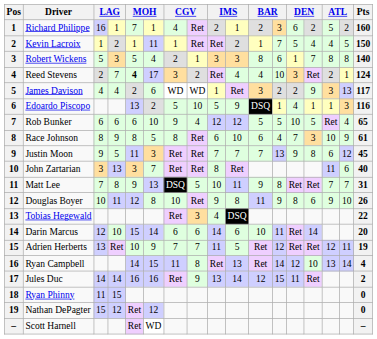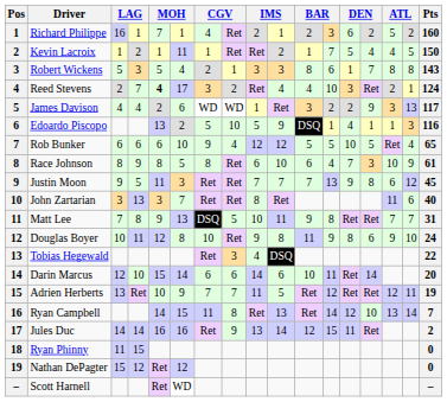 <table class="wikitable" style="font-size:85%; text-align:center">
 <tr>
 <th>Pos</th>
 <th>Driver</th>
 <th colspan=2><a href='#'>LAG</a><br></th>
 <th colspan=2><a href='#'>MOH</a><br></th>
 <th colspan=2><a href='#'>CGV</a><br></th>
 <th colspan=2><a href='#'>IMS</a><br></th>
 <th colspan=2><a href='#'>BAR</a><br></th>
 <th colspan=2><a href='#'>DEN</a><br></th>
 <th colspan=2><a href='#'>ATL</a><br></th>
 <th>Pts</th>
 </tr>
 <tr>
 <th>1</th>
 <td style="text-align:left"> <a href='#'>Richard Philippe</a></td>
 <td style="background:#cfcfff">16</td>
 <td style="background:#ffffbf">1</td>
 <td style="background:#dfffdf">7</td>
 <td style="background:#ffffbf">1</td>
 <td style="background:#dfffdf">4</td>
 <td style="background:#efcfff">Ret</td>
 <td style="background:#dfdfdf">2</td>
 <td style="background:#ffffbf">1</td>
 <td style="background:#dfdfdf">2</td>
 <td style="background:#ffdf9f">3</td>
 <td style="background:#dfffdf">6</td>
 <td style="background:#dfdfdf">2</td>
 <td style="background:#dfffdf">5</td>
 <td style="background:#dfdfdf">2</td>
 <th>160</th>
 </tr>
 <tr>
 <th>2</th>
 <td style="text-align:left"> <a href='#'>Kevin Lacroix</a></td>
 <td style="background:#ffffbf">1</td>
 <td style="background:#dfdfdf">2</td>
 <td style="background:#ffffbf">1</td>
 <td style="background:#cfcfff">11</td>
 <td style="background:#ffffbf">1</td>
 <td style="background:#efcfff">Ret</td>
 <td style="background:#efcfff">Ret</td>
 <td style="background:#dfdfdf">2</td>
 <td style="background:#ffffbf">1</td>
 <td style="background:#dfffdf">7</td>
 <td style="background:#dfffdf">5</td>
 <td style="background:#dfffdf">4</td>
 <td style="background:#dfffdf">4</td>
 <td style="background:#dfffdf">5</td>
 <th>150</th>
 </tr>
 <tr>
 <th>3</th>
 <td style="text-align:left"> <a href='#'>Robert Wickens</a></td>
 <td style="background:#dfffdf">5</td>
 <td style="background:#ffdf9f">3</td>
 <td style="background:#dfffdf">5</td>
 <td style="background:#dfffdf">4</td>
 <td style="background:#dfdfdf">2</td>
 <td style="background:#ffffbf">1</td>
 <td style="background:#ffdf9f">3</td>
 <td style="background:#ffdf9f">3</td>
 <td style="background:#dfffdf">8</td>
 <td style="background:#dfffdf">6</td>
 <td style="background:#ffffbf">1</td>
 <td style="background:#dfffdf">7</td>
 <td style="background:#dfffdf">8</td>
 <td style="background:#dfffdf">8</td>
-<th>140</th>
+<th>143</th>
 </tr>
 <tr>
 <th>4</th>
 <td style="text-align:left"> Reed Stevens</td>
 <td style="background:#dfdfdf">2</td>
 <td style="background:#dfffdf">7</td>
 <td style="background:#dfffdf"><strong>4</strong></td>
 <td style="background:#cfcfff">17</td>
 <td style="background:#ffdf9f">3</td>
 <td style="background:#dfdfdf">2</td>
 <td style="background:#efcfff">Ret</td>
 <td style="background:#dfffdf">4</td>
 <td style="background:#dfffdf">4</td>
 <td style="background:#dfffdf">10</td>
 <td style="background:#ffdf9f">3</td>
 <td style="background:#efcfff">Ret</td>
 <td style="background:#dfdfdf">2</td>
 <td style="background:#ffffbf">1</td>
 <th>124</th>
 </tr>
 <tr>
 <th>5</th>
 <td style="text-align:left"> <a href='#'>James Davison</a></td>
 <td style="background:#dfffdf">4</td>
 <td style="background:#dfffdf">4</td>
 <td style="background:#dfdfdf">2</td>
 <td style="background:#dfffdf">6</td>
 <td style="background:#ffffff">WD</td>
 <td style="background:#ffffff">WD</td>
 <td style="background:#ffffbf">1</td>
 <td style="background:#efcfff">Ret</td>
 <td style="background:#ffdf9f">3</td>
 <td style="background:#dfdfdf">2</td>
 <td style="background:#dfdfdf">2</td>
 <td style="background:#dfffdf">9</td>
 <td style="background:#ffdf9f">3</td>
 <td style="background:#cfcfff">13</td>
 <th>117</th>
 </tr>
 <tr>
 <th>6</th>
 <td style="text-align:left"> <a href='#'>Edoardo Piscopo</a></td>
 <td></td>
 <td></td>
 <td style="background:#cfcfff">13</td>
 <td style="background:#dfdfdf">2</td>
 <td style="background:#dfffdf">5</td>
 <td style="background:#dfffdf">10</td>
 <td style="background:#dfffdf">5</td>
 <td style="background:#dfffdf">9</td>
 <td style="background-color:#000000;color:white">DSQ</td>
 <td style="background:#ffffbf">1</td>
 <td style="background:#dfffdf">4</td>
 <td style="background:#ffffbf">1</td>
 <td style="background:#ffffbf">1</td>
 <td style="background:#ffdf9f">3</td>
 <th>116</th>
 </tr>
 <tr>
 <th>7</th>
 <td style="text-align:left"> Rob Bunker</td>
 <td style="background:#dfffdf">6</td>
 <td style="background:#dfffdf">6</td>
 <td style="background:#dfffdf">6</td>
 <td style="background:#dfffdf">10</td>
 <td style="background:#dfffdf">9</td>
 <td style="background:#dfffdf">4</td>
 <td style="background:#cfcfff">12</td>
 <td style="background:#cfcfff">12</td>
 <td style="background:#dfffdf">5</td>
 <td style="background:#dfffdf">5</td>
 <td style="background:#dfffdf">10</td>
 <td style="background:#dfffdf">5</td>
 <td style="background:#efcfff">Ret</td>
 <td style="background:#dfffdf">4</td>
 <th>65</th>
 </tr>
 <tr>
 <th>8</th>
 <td style="text-align:left"> Race Johnson</td>
 <td style="background:#dfffdf">8</td>
 <td style="background:#dfffdf">9</td>
 <td style="background:#dfffdf">8</td>
 <td style="background:#dfffdf">5</td>
 <td style="background:#dfffdf">8</td>
 <td style="background:#efcfff">Ret</td>
 <td style="background:#dfffdf">6</td>
 <td style="background:#dfffdf">10</td>
 <td style="background:#dfffdf">6</td>
 <td style="background:#dfffdf">4</td>
 <td style="background:#dfffdf">7</td>
 <td style="background:#ffdf9f">3</td>
 <td style="background:#dfffdf">10</td>
 <td style="background:#dfffdf">9</td>
 <th>61</th>
 </tr>
 <tr>
 <th>9</th>
 <td style="text-align:left"> Justin Moon</td>
 <td style="background:#dfffdf">9</td>
 <td style="background:#dfffdf">5</td>
 <td style="background:#cfcfff">11</td>
 <td style="background:#ffdf9f">3</td>
 <td style="background:#efcfff">Ret</td>
 <td style="background:#efcfff">Ret</td>
 <td style="background:#dfffdf">7</td>
 <td style="background:#dfffdf">7</td>
 <td style="background:#dfffdf">7</td>
 <td style="background:#cfcfff">13</td>
 <td style="background:#dfffdf">9</td>
 <td style="background:#dfffdf">8</td>
 <td style="background:#dfffdf">6</td>
 <td style="background:#cfcfff">12</td>
 <th>45</th>
 </tr>
 <tr>
 <th>10</th>
 <td style="text-align:left"> John Zartarian</td>
 <td style="background:#ffdf9f">3</td>
 <td style="background:#cfcfff">13</td>
 <td style="background:#ffdf9f">3</td>
 <td style="background:#dfffdf">7</td>
 <td style="background:#efcfff">Ret</td>
 <td style="background:#efcfff">Ret</td>
 <td style="background:#dfffdf">8</td>
 <td style="background:#efcfff">Ret</td>
 <td></td>
 <td></td>
 <td></td>
 <td></td>
 <td style="background:#cfcfff">11</td>
 <td style="background:#dfffdf">6</td>
 <th>40</th>
 </tr>
 <tr>
 <th>11</th>
 <td style="text-align:left"> Matt Lee</td>
 <td style="background:#dfffdf">7</td>
 <td style="background:#dfffdf">8</td>
 <td style="background:#dfffdf">9</td>
 <td style="background:#cfcfff">13</td>
 <td style="background-color:#000000;color:white">DSQ</td>
 <td style="background:#dfffdf">5</td>
 <td style="background:#dfffdf">10</td>
 <td style="background:#cfcfff">11</td>
 <td style="background:#dfffdf">9</td>
 <td style="background:#dfffdf">8</td>
 <td style="background:#efcfff">Ret</td>
 <td style="background:#efcfff">Ret</td>
 <td style="background:#dfffdf">7</td>
 <td style="background:#dfffdf">7</td>
 <th>31</th>
 </tr>
 <tr>
 <th>12</th>
 <td style="text-align:left"> Douglas Boyer</td>
 <td style="background:#dfffdf">10</td>
 <td style="background:#cfcfff">11</td>
 <td style="background:#cfcfff">12</td>
 <td style="background:#dfffdf">8</td>
 <td style="background:#dfffdf">10</td>
 <td style="background:#efcfff">Ret</td>
 <td style="background:#dfffdf">9</td>
 <td style="background:#dfffdf">8</td>
 <td style="background:#cfcfff">11</td>
 <td style="background:#dfffdf">9</td>
 <td style="background:#dfffdf">8</td>
 <td style="background:#dfffdf">6</td>
 <td style="background:#dfffdf">9</td>
 <td style="background:#dfffdf">10</td>
-<th>26</th>
+<th>24</th>
 </tr>
 <tr>
 <th>13</th>
 <td style="text-align:left"> <a href='#'>Tobias Hegewald</a></td>
 <td></td>
 <td></td>
 <td></td>
 <td></td>
 <td style="background:#efcfff">Ret</td>
 <td style="background:#ffdf9f">3</td>
 <td style="background:#dfffdf">4</td>
 <td style="background-color:#000000;color:white">DSQ</td>
 <td></td>
 <td></td>
 <td></td>
 <td></td>
 <td></td>
 <td></td>
 <th>22</th>
 </tr>
 <tr>
 <th>14</th>
 <td style="text-align:left"> Darin Marcus</td>
 <td style="background:#cfcfff">12</td>
 <td style="background:#dfffdf">10</td>
 <td style="background:#cfcfff">15</td>
 <td style="background:#cfcfff">14</td>
 <td style="background:#dfffdf">6</td>
 <td style="background:#dfffdf">6</td>
 <td style="background:#cfcfff">14</td>
 <td style="background:#dfffdf">6</td>
 <td style="background:#dfffdf">10</td>
 <td style="background:#cfcfff">11</td>
 <td style="background:#efcfff">Ret</td>
 <td style="background:#cfcfff">14</td>
 <td></td>
 <td></td>
 <th>20</th>
 </tr>
 <tr>
 <th>15</th>
 <td style="text-align:left"> Adrien Herberts</td>
 <td style="background:#cfcfff">13</td>
 <td style="background:#efcfff">Ret</td>
 <td style="background:#dfffdf">10</td>
 <td style="background:#dfffdf">9</td>
 <td style="background:#dfffdf">7</td>
 <td style="background:#dfffdf">7</td>
 <td style="background:#cfcfff">11</td>
 <td style="background:#dfffdf">5</td>
 <td style="background:#efcfff">Ret</td>
 <td style="background:#cfcfff">12</td>
 <td style="background:#efcfff">Ret</td>
 <td style="background:#efcfff">Ret</td>
 <td style="background:#cfcfff">12</td>
 <td style="background:#cfcfff">11</td>
 <th>19</th>
 </tr>
 <tr>
 <th>16</th>
 <td style="text-align:left"> Ryan Campbell</td>
 <td></td>
 <td></td>
 <td style="background:#cfcfff">14</td>
 <td style="background:#cfcfff">15</td>
 <td style="background:#cfcfff">11</td>
 <td style="background:#dfffdf">8</td>
 <td style="background:#efcfff">Ret</td>
 <td style="background:#cfcfff">13</td>
 <td style="background:#efcfff">Ret</td>
 <td style="background:#cfcfff">14</td>
 <td style="background:#cfcfff">12</td>
 <td style="background:#dfffdf">10</td>
 <td style="background:#cfcfff">13</td>
 <td style="background:#cfcfff">14</td>
-<th>4</th>
+<th>7</th>
 </tr>
 <tr>
 <th>17</th>
 <td style="text-align:left"> Jules Duc</td>
 <td style="background:#cfcfff">14</td>
 <td style="background:#cfcfff">14</td>
 <td style="background:#cfcfff">16</td>
 <td style="background:#cfcfff">16</td>
 <td style="background:#efcfff">Ret</td>
 <td style="background:#dfffdf">9</td>
 <td style="background:#cfcfff">13</td>
 <td style="background:#cfcfff">14</td>
 <td style="background:#cfcfff">12</td>
 <td style="background:#cfcfff">15</td>
 <td style="background:#cfcfff">11</td>
 <td style="background:#efcfff">Ret</td>
 <td></td>
 <td></td>
 <th>2</th>
 </tr>
 <tr>
 <th>18</th>
 <td style="text-align:left"> <a href='#'>Ryan Phinny</a></td>
 <td style="background:#cfcfff">11</td>
 <td style="background:#cfcfff">15</td>
 <td></td>
 <td></td>
 <td></td>
 <td></td>
 <td></td>
 <td></td>
 <td></td>
 <td></td>
 <td></td>
 <td></td>
 <td></td>
 <td></td>
 <th>0</th>
 </tr>
 <tr>
 <th>19</th>
 <td style="text-align:left"> Nathan DePagter</td>
 <td style="background:#cfcfff">15</td>
 <td style="background:#cfcfff">12</td>
 <td style="background:#efcfff">Ret</td>
 <td style="background:#cfcfff">12</td>
 <td></td>
 <td></td>
 <td></td>
 <td></td>
 <td></td>
 <td></td>
 <td></td>
 <td></td>
 <td></td>
 <td></td>
 <th>0</th>
 </tr>
 <tr>
 <th>–</th>
 <td style="text-align:left"> Scott Harnell</td>
 <td></td>
 <td></td>
 <td style="background:#efcfff">Ret</td>
 <td style="background:#ffffff">WD</td>
 <td></td>
 <td></td>
 <td></td>
 <td></td>
 <td></td>
 <td></td>
 <td></td>
 <td></td>
 <td></td>
 <td></td>
 <th>–</th>
 </tr>
 </table>
